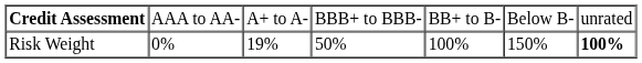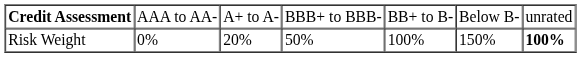 <table border="1" cellpadding="2" cellspacing="0" align="center">
 <tr valign="center">
 <td><strong>Credit Assessment</strong></td>
 <td>AAA to AA-</td>
 <td>A+ to A-</td>
 <td>BBB+ to BBB-</td>
 <td>BB+ to B-</td>
 <td>Below B-</td>
 <td>unrated</td>
 </tr>
 <tr valign="center">
 <td>Risk Weight</td>
 <td>0%</td>
-<td>19%</td>
+<td>20%</td>
 <td>50%</td>
 <td>100%</td>
 <td>150%</td>
 <td><strong>100%</strong></td>
 </tr>
 </table>
